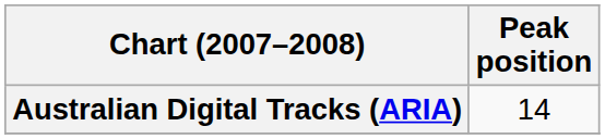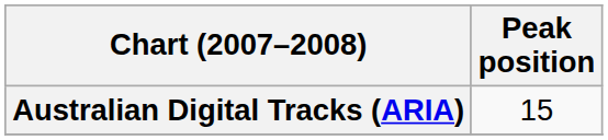 <table class="wikitable sortable plainrowheaders" style="text-align:center">
 <tr>
 <th scope="col">Chart (2007–2008)</th>
 <th scope="col">Peak<br>position</th>
 </tr>
 <tr>
 <th scope="row">Australian Digital Tracks (<a href='#'>ARIA</a>)</th>
-<td>14</td>
+<td>15</td>
 </tr>
 <tr>
 </tr>
 <tr>
 </tr>
 </table>
